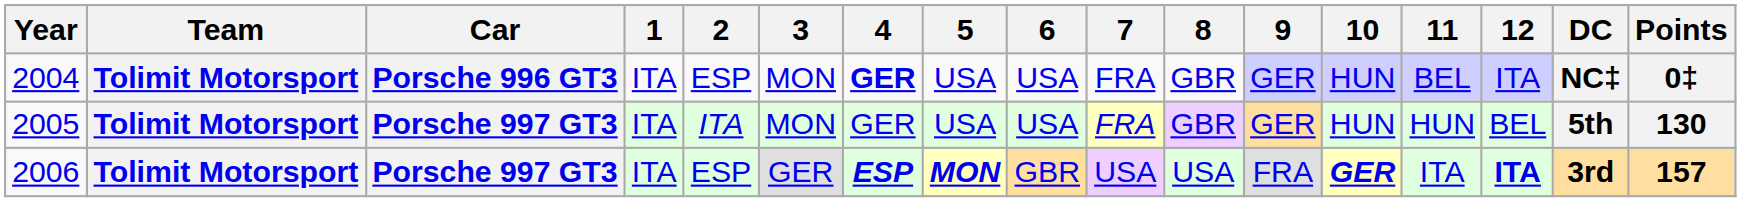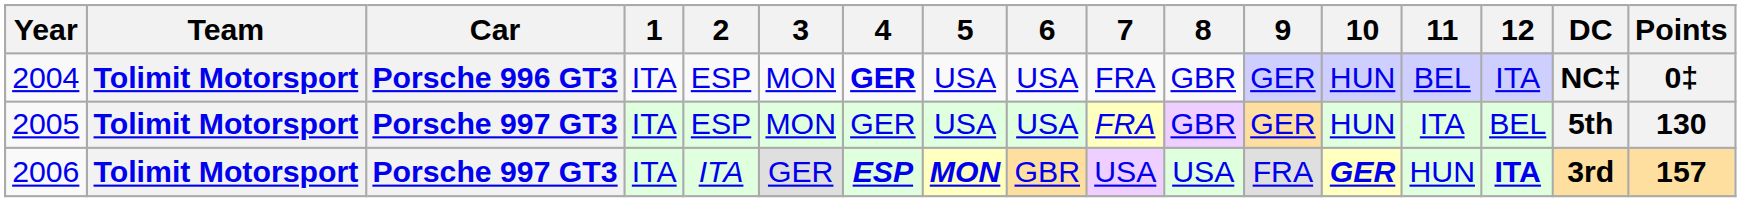 <table class="wikitable" style="text-align:center; font-size:90%">
 <tr>
 <th>Year</th>
 <th>Team</th>
 <th>Car</th>
 <th>1</th>
 <th>2</th>
 <th>3</th>
 <th>4</th>
 <th>5</th>
 <th>6</th>
 <th>7</th>
 <th>8</th>
 <th>9</th>
 <th>10</th>
 <th>11</th>
 <th>12</th>
 <th>DC</th>
 <th>Points</th>
 </tr>
 <tr>
 <td><a href='#'>2004</a></td>
 <th><a href='#'>Tolimit Motorsport</a></th>
 <th><a href='#'>Porsche 996 GT3</a></th>
 <td><a href='#'>ITA</a></td>
 <td><a href='#'>ESP</a></td>
 <td><a href='#'>MON</a></td>
 <td><strong><a href='#'>GER</a></strong></td>
 <td><a href='#'>USA</a></td>
 <td><a href='#'>USA</a></td>
 <td><a href='#'>FRA</a></td>
 <td><a href='#'>GBR</a></td>
 <td style="background:#CFCFFF;"><a href='#'>GER</a><br></td>
 <td style="background:#CFCFFF;"><a href='#'>HUN</a><br></td>
 <td style="background:#CFCFFF;"><a href='#'>BEL</a><br></td>
 <td style="background:#CFCFFF;"><a href='#'>ITA</a><br></td>
 <th>NC‡</th>
 <th>0‡</th>
 </tr>
 <tr>
 <td><a href='#'>2005</a></td>
 <th><a href='#'>Tolimit Motorsport</a></th>
 <th><a href='#'>Porsche 997 GT3</a></th>
 <td style="background:#DFFFDF;"><a href='#'>ITA</a><br></td>
-<td style="background:#DFFFDF;"><em><a href='#'>ITA</a></em><br></td>
+<td style="background:#DFFFDF;"><a href='#'>ESP</a><br></td>
 <td style="background:#DFFFDF;"><a href='#'>MON</a><br></td>
 <td style="background:#DFFFDF;"><a href='#'>GER</a><br></td>
 <td style="background:#DFFFDF;"><a href='#'>USA</a><br></td>
 <td style="background:#DFFFDF;"><a href='#'>USA</a><br></td>
 <td style="background:#FFFFBF;"><em><a href='#'>FRA</a></em><br></td>
 <td style="background:#EFCFFF;"><a href='#'>GBR</a><br></td>
 <td style="background:#FFDF9F;"><a href='#'>GER</a><br></td>
 <td style="background:#DFFFDF;"><a href='#'>HUN</a><br></td>
-<td style="background:#DFFFDF;"><a href='#'>HUN</a><br></td>
+<td style="background:#DFFFDF;"><a href='#'>ITA</a><br></td>
 <td style="background:#DFFFDF;"><a href='#'>BEL</a><br></td>
 <th>5th</th>
 <th>130</th>
 </tr>
 <tr>
 <td><a href='#'>2006</a></td>
 <th><a href='#'>Tolimit Motorsport</a></th>
 <th><a href='#'>Porsche 997 GT3</a></th>
 <td style="background:#DFFFDF;"><a href='#'>ITA</a><br></td>
-<td style="background:#DFFFDF;"><a href='#'>ESP</a><br></td>
+<td style="background:#DFFFDF;"><em><a href='#'>ITA</a></em><br></td>
 <td style="background:#DFDFDF;"><a href='#'>GER</a><br></td>
 <td style="background:#DFFFDF;"><strong><em><a href='#'>ESP</a></em></strong><br></td>
 <td style="background:#FFFFBF;"><strong><em><a href='#'>MON</a></em></strong><br></td>
 <td style="background:#FFDF9F;"><a href='#'>GBR</a><br></td>
 <td style="background:#EFCFFF;"><a href='#'>USA</a><br></td>
 <td style="background:#DFFFDF;"><a href='#'>USA</a><br></td>
 <td style="background:#DFDFDF;"><a href='#'>FRA</a><br></td>
 <td style="background:#FFFFBF;"><strong><em><a href='#'>GER</a></em></strong><br></td>
-<td style="background:#DFFFDF;"><a href='#'>ITA</a><br></td>
+<td style="background:#DFFFDF;"><a href='#'>HUN</a><br></td>
 <td style="background:#DFFFDF;"><strong><a href='#'>ITA</a></strong><br></td>
 <th style="background:#FFDF9F;">3rd</th>
 <th style="background:#FFDF9F;">157</th>
 </tr>
 </table>
